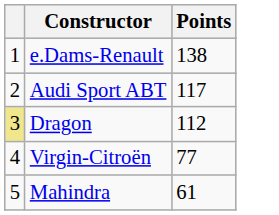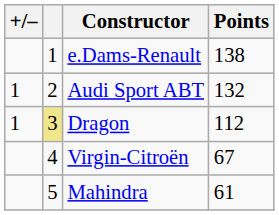 <table class="wikitable" style="font-size: 85%;">
 <tr>
+<th scope="row">+/–</th>
 <th scope="row"></th>
 <th scope="row">Constructor</th>
 <th scope="row">Points</th>
 </tr>
 <tr>
+<td align="left"></td>
 <td align="center">1</td>
 <td> <a href='#'>e.Dams-Renault</a></td>
 <td align="left">138</td>
 </tr>
 <tr>
+<td align="left"> 1</td>
 <td align="center">2</td>
 <td> <a href='#'>Audi Sport ABT</a></td>
-<td align="left">117</td>
+<td align="left">132</td>
 </tr>
 <tr>
+<td align="left"> 1</td>
 <td align="center" style="background: khaki;">3</td>
 <td> <a href='#'>Dragon</a></td>
 <td align="left">112</td>
 </tr>
 <tr>
+<td align="left"></td>
 <td align="center">4</td>
 <td> <a href='#'>Virgin-Citroën</a></td>
-<td align="left">77</td>
+<td align="left">67</td>
 </tr>
 <tr>
+<td align="left"></td>
 <td align="center">5</td>
 <td> <a href='#'>Mahindra</a></td>
 <td align="left">61</td>
 </tr>
 </table>
